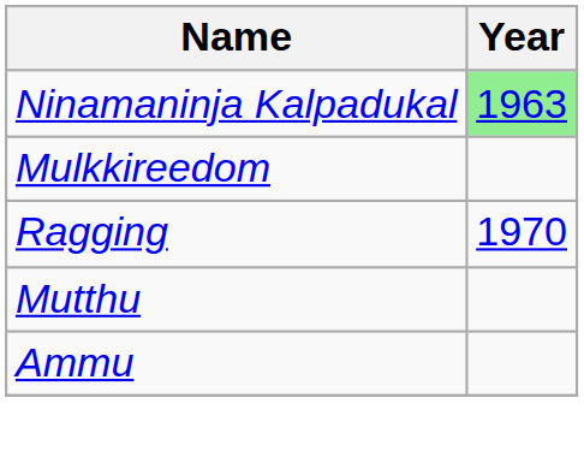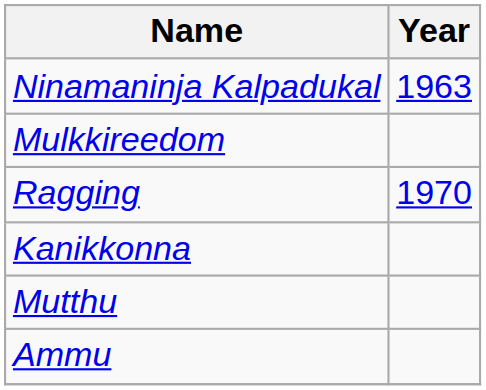 <table class="wikitable sortable">
 <tr>
 <th>Name</th>
 <th>Year</th>
 </tr>
 <tr>
 <td><em><a href='#'>Ninamaninja Kalpadukal</a></em></td>
-<td style="background: lightgreen;"><a href='#'>1963</a></td>
+<td><a href='#'>1963</a></td>
 </tr>
 <tr>
 <td><em><a href='#'>Mulkkireedom</a></em></td>
 <td></td>
 </tr>
 <tr>
 <td><em><a href='#'>Ragging</a></em></td>
 <td><a href='#'>1970</a></td>
+</tr>
+<tr>
+<td><em><a href='#'>Kanikkonna</a></em></td>
+<td></td>
 </tr>
 <tr>
 <td><em><a href='#'>Mutthu</a></em></td>
 <td></td>
 </tr>
 <tr>
 <td><em><a href='#'>Ammu</a></em></td>
 <td></td>
 </tr>
 <tr>
 </tr>
 </table>
